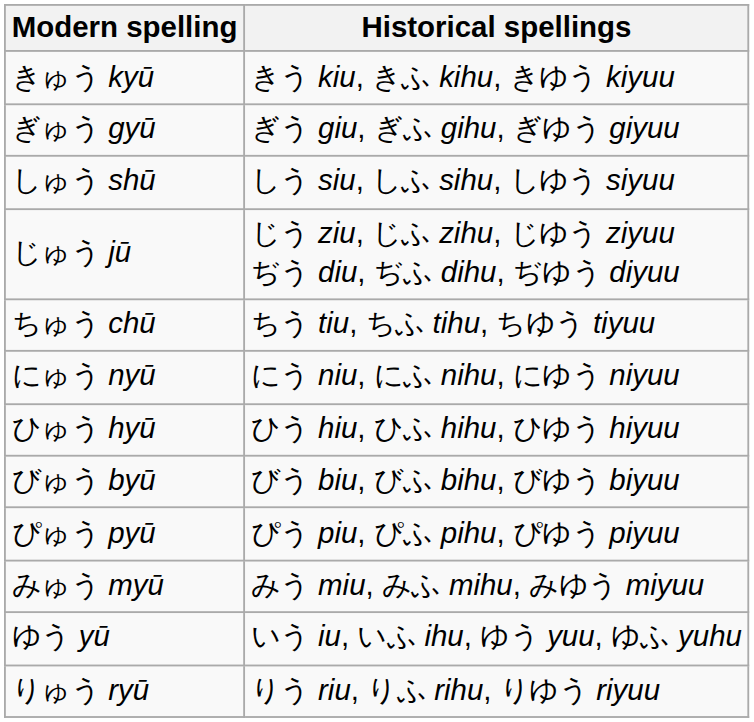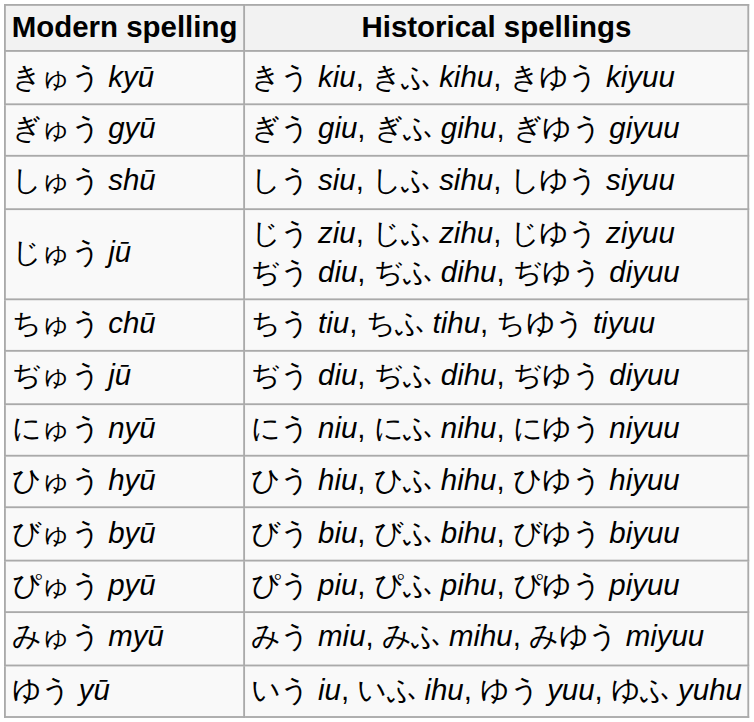 <table class="wikitable">
 <tr>
 <th>Modern spelling</th>
 <th>Historical spellings</th>
 </tr>
 <tr>
 <td>きゅう <em>kyū</em></td>
 <td>きう <em>kiu</em>, きふ <em>kihu</em>, きゆう <em>kiyuu</em></td>
 </tr>
 <tr>
 <td>ぎゅう <em>gyū</em></td>
 <td>ぎう <em>giu</em>, ぎふ <em>gihu</em>, ぎゆう <em>giyuu</em></td>
 </tr>
 <tr>
 <td>しゅう <em>shū</em></td>
 <td>しう <em>siu</em>, しふ <em>sihu</em>, しゆう <em>siyuu</em></td>
 </tr>
 <tr>
 <td>じゅう <em>jū</em></td>
 <td>じう <em>ziu</em>, じふ <em>zihu</em>, じゆう <em>ziyuu</em><br>ぢう <em>diu</em>, ぢふ <em>dihu</em>, ぢゆう <em>diyuu</em></td>
 </tr>
 <tr>
 <td>ちゅう <em>chū</em></td>
 <td>ちう <em>tiu</em>, ちふ <em>tihu</em>, ちゆう <em>tiyuu</em></td>
 </tr>
 <tr>
+<td>ぢゅう <em>jū</em></td>
+<td>ぢう <em>diu</em>, ぢふ <em>dihu</em>, ぢゆう <em>diyuu</em></td>
+</tr>
+<tr>
 <td>にゅう <em>nyū</em></td>
 <td>にう <em>niu</em>, にふ <em>nihu</em>, にゆう <em>niyuu</em></td>
 </tr>
 <tr>
 <td>ひゅう <em>hyū</em></td>
 <td>ひう <em>hiu</em>, ひふ <em>hihu</em>, ひゆう <em>hiyuu</em></td>
 </tr>
 <tr>
 <td>びゅう <em>byū</em></td>
 <td>びう <em>biu</em>, びふ <em>bihu</em>, びゆう <em>biyuu</em></td>
 </tr>
 <tr>
 <td>ぴゅう <em>pyū</em></td>
 <td>ぴう <em>piu</em>, ぴふ <em>pihu</em>, ぴゆう <em>piyuu</em></td>
 </tr>
 <tr>
 <td>みゅう <em>myū</em></td>
 <td>みう <em>miu</em>, みふ <em>mihu</em>, みゆう <em>miyuu</em></td>
 </tr>
 <tr>
 <td>ゆう <em>yū</em></td>
 <td>いう <em>iu</em>, いふ <em>ihu</em>, ゆう <em>yuu</em>, ゆふ <em>yuhu</em></td>
 </tr>
-<tr>
-<td>りゅう <em>ryū</em></td>
-<td>りう <em>riu</em>, りふ <em>rihu</em>, りゆう <em>riyuu</em></td>
-</tr>
 </table>
